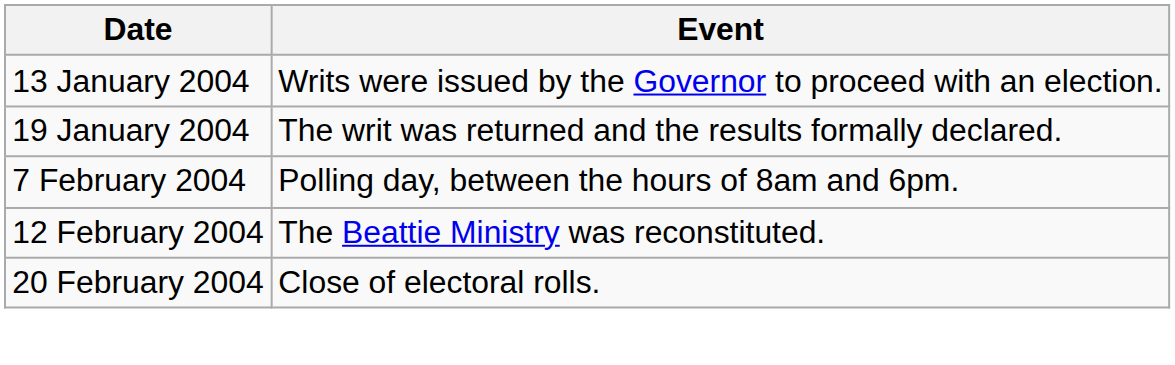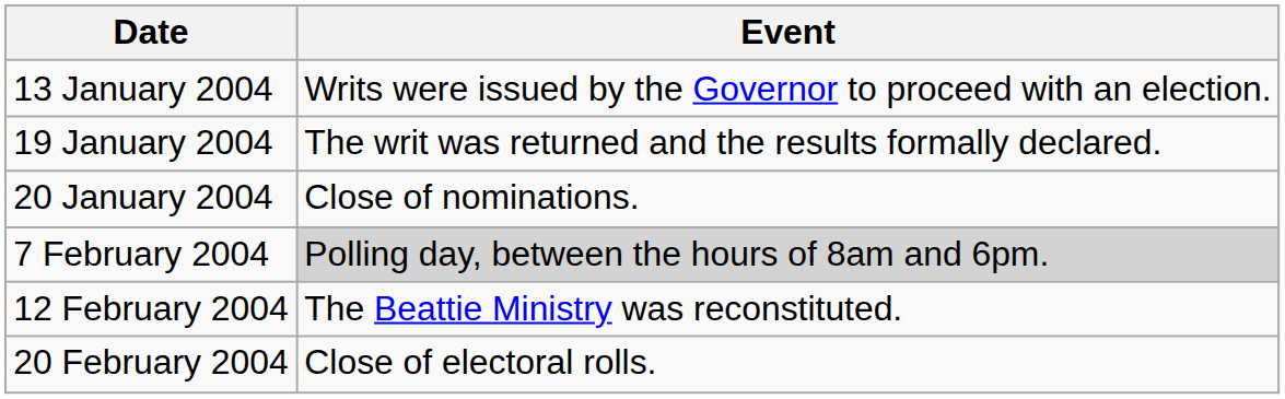 <table class="wikitable">
 <tr>
 <th>Date</th>
 <th>Event</th>
 </tr>
 <tr>
 <td>13 January 2004</td>
 <td>Writs were issued by the <a href='#'>Governor</a> to proceed with an election.</td>
 </tr>
 <tr>
 <td>19 January 2004</td>
 <td>The writ was returned and the results formally declared.</td>
 </tr>
 <tr>
+<td>20 January 2004</td>
+<td>Close of nominations.</td>
+</tr>
+<tr>
 <td>7 February 2004</td>
-<td>Polling day, between the hours of 8am and 6pm.</td>
+<td style="background: lightgrey;">Polling day, between the hours of 8am and 6pm.</td>
 </tr>
 <tr>
 <td>12 February 2004</td>
 <td>The <a href='#'>Beattie Ministry</a> was reconstituted.</td>
 </tr>
 <tr>
 <td>20 February 2004</td>
 <td>Close of electoral rolls.</td>
 </tr>
 </table>
